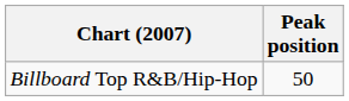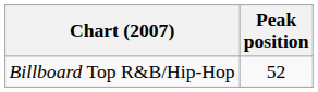 <table class="wikitable">
 <tr>
 <th>Chart (2007)</th>
 <th>Peak<br>position</th>
 </tr>
 <tr>
 <td><em>Billboard</em> Top R&B/Hip-Hop</td>
-<td align="center">50</td>
+<td align="center">52</td>
 </tr>
 </table>
